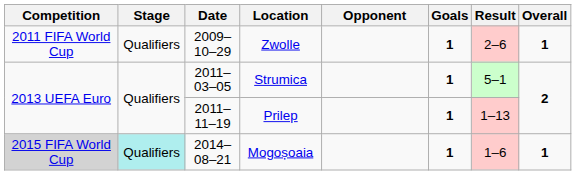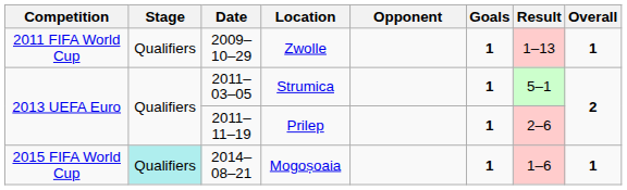 <table class="wikitable" style="font-size:90%">
 <tr>
 <th width=175px>Competition</th>
 <th width=75px>Stage</th>
 <th width=75px>Date</th>
 <th width=100px>Location</th>
 <th width=185px>Opponent</th>
 <th width=25px>Goals</th>
 <th width=25>Result</th>
 <th width=25px>Overall</th>
 </tr>
 <tr align=center>
 <td><a href='#'>2011 FIFA World Cup</a></td>
 <td>Qualifiers</td>
 <td>2009–10–29</td>
 <td><a href='#'>Zwolle</a></td>
 <td align=left></td>
 <td><strong>1</strong></td>
-<td bgcolor=#FFCCCC>2–6</td>
+<td bgcolor=#FFCCCC>1–13</td>
 <td><strong>1</strong></td>
 </tr>
 <tr align=center>
 <td rowspan=2><a href='#'>2013 UEFA Euro</a></td>
 <td rowspan=2>Qualifiers</td>
 <td>2011–03–05</td>
 <td><a href='#'>Strumica</a></td>
 <td align=left></td>
 <td><strong>1</strong></td>
 <td bgcolor=#CCFFCC>5–1</td>
 <td rowspan=2><strong>2</strong></td>
 </tr>
 <tr align=center>
 <td>2011–11–19</td>
 <td><a href='#'>Prilep</a></td>
 <td align=left></td>
 <td><strong>1</strong></td>
-<td bgcolor=#FFCCCC>1–13</td>
+<td bgcolor=#FFCCCC>2–6</td>
 </tr>
 <tr align=center>
-<td style="background: lightgrey;"><a href='#'>2015 FIFA World Cup</a></td>
+<td><a href='#'>2015 FIFA World Cup</a></td>
 <td style="background: paleturquoise;">Qualifiers</td>
 <td>2014–08–21</td>
 <td><a href='#'>Mogoșoaia</a></td>
 <td align=left></td>
 <td><strong>1</strong></td>
 <td bgcolor=#FFCCCC>1–6</td>
 <td><strong>1</strong></td>
 </tr>
 </table>
